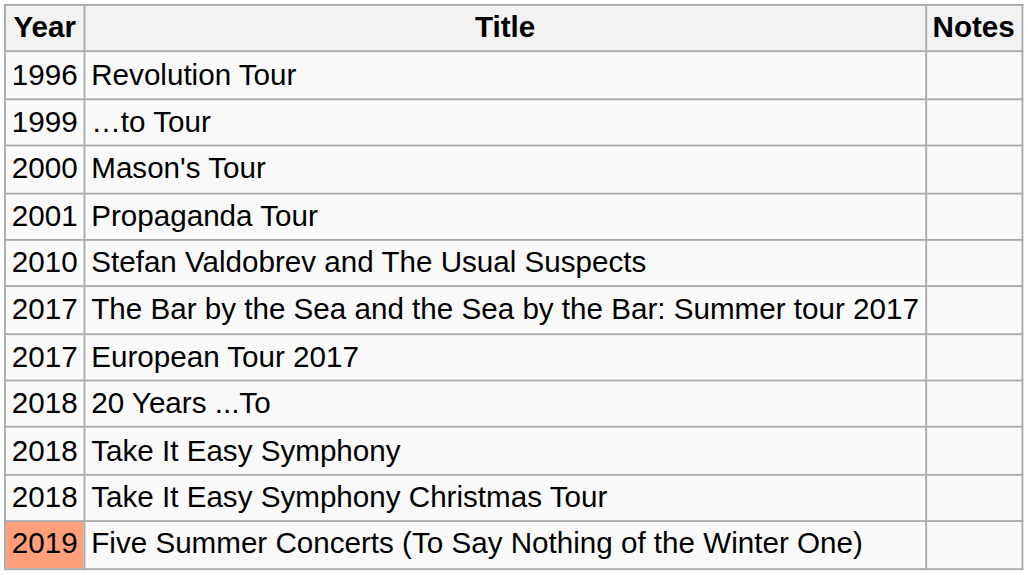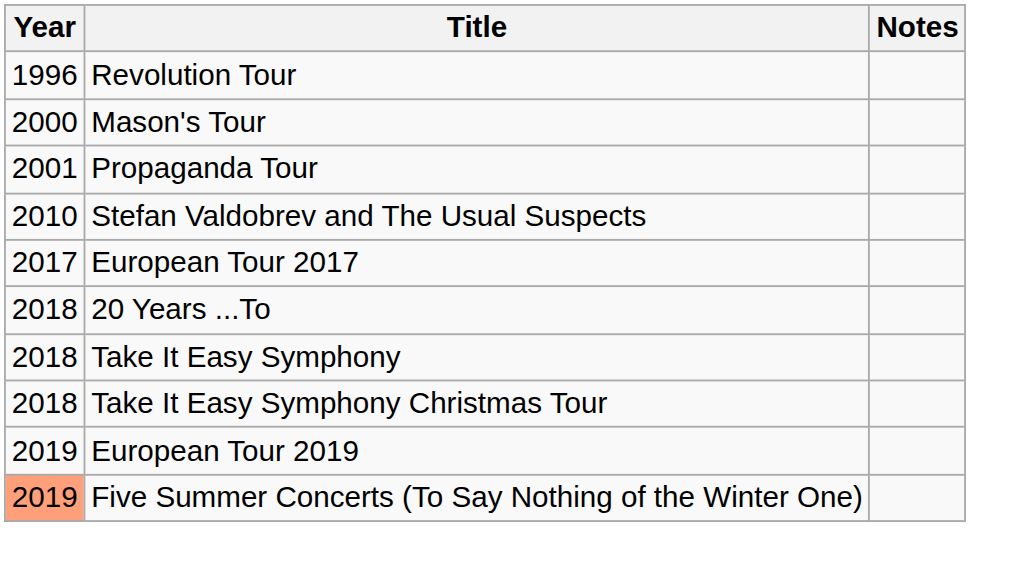 <table class="wikitable sortable">
 <tr>
 <th>Year</th>
 <th>Title</th>
 <th>Notes</th>
 </tr>
 <tr>
 <td>1996</td>
 <td>Revolution Tour</td>
-<td></td>
-</tr>
-<tr>
-<td>1999</td>
-<td>…to Tour</td>
 <td></td>
 </tr>
 <tr>
 <td>2000</td>
 <td>Mason's Tour</td>
 <td></td>
 </tr>
 <tr>
 <td>2001</td>
 <td>Propaganda Tour</td>
 <td></td>
 </tr>
 <tr>
 <td>2010</td>
 <td>Stefan Valdobrev and The Usual Suspects</td>
-<td></td>
-</tr>
-<tr>
-<td>2017</td>
-<td>The Bar by the Sea and the Sea by the Bar: Summer tour 2017</td>
 <td></td>
 </tr>
 <tr>
 <td>2017</td>
 <td>European Tour 2017</td>
 <td></td>
 </tr>
 <tr>
 <td>2018</td>
 <td>20 Years ...To</td>
 <td></td>
 </tr>
 <tr>
 <td>2018</td>
 <td>Take It Easy Symphony</td>
 <td></td>
 </tr>
 <tr>
 <td>2018</td>
 <td>Take It Easy Symphony Christmas Tour</td>
 <td></td>
 </tr>
 <tr>
+<td>2019</td>
+<td>European Tour 2019</td>
+<td></td>
+</tr>
+<tr>
 <td style="background: lightsalmon;">2019</td>
 <td>Five Summer Concerts (To Say Nothing of the Winter One)</td>
 <td></td>
 </tr>
 </table>
